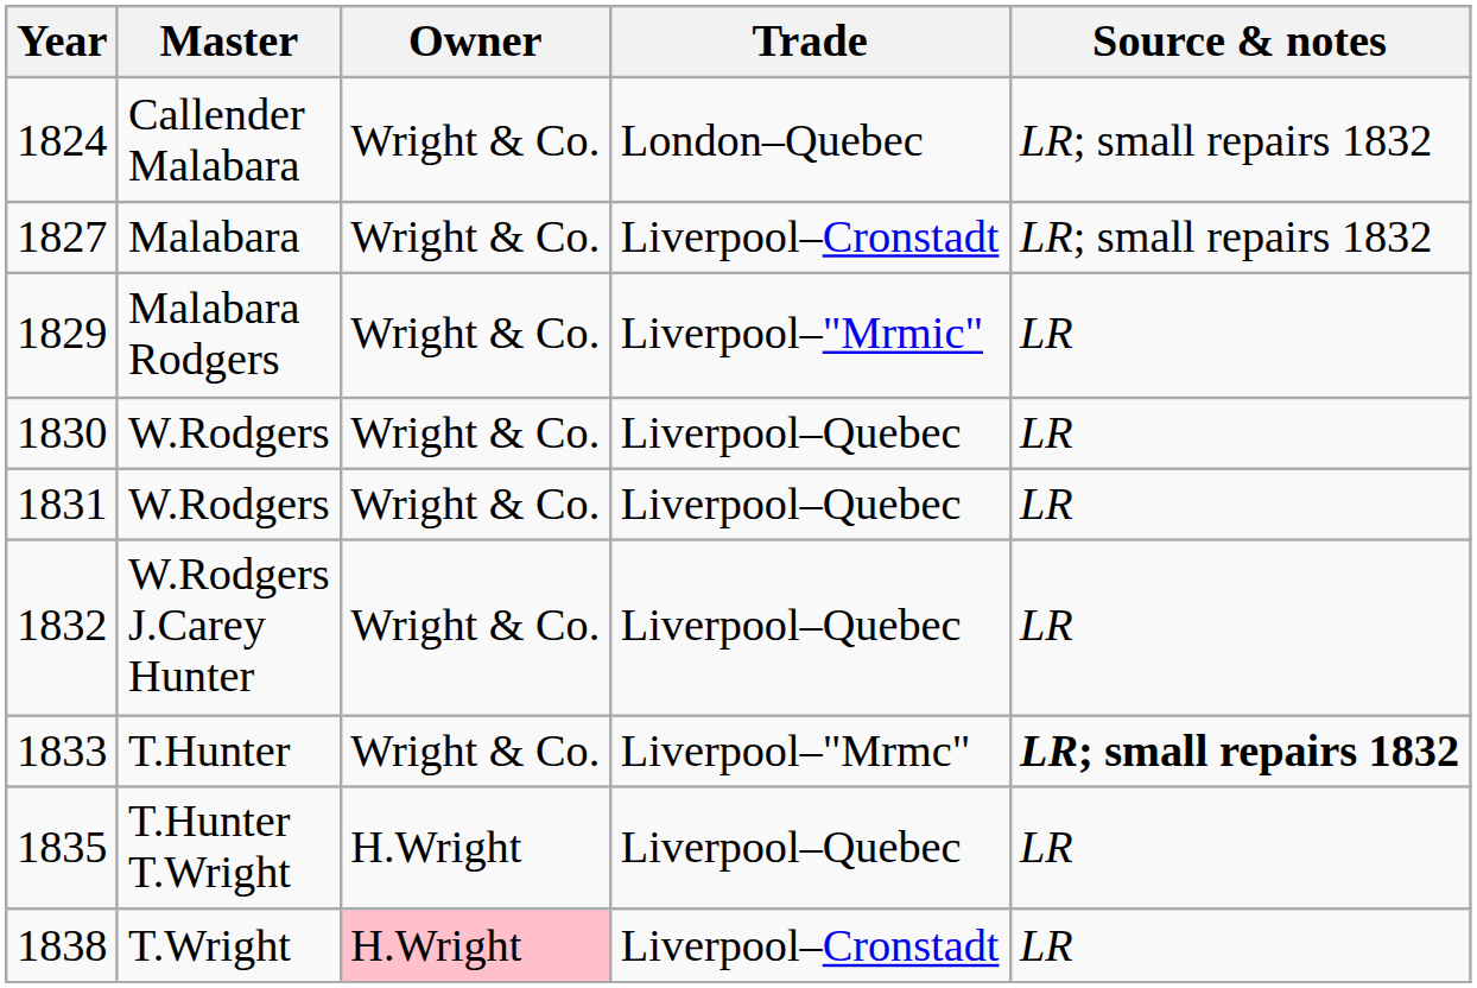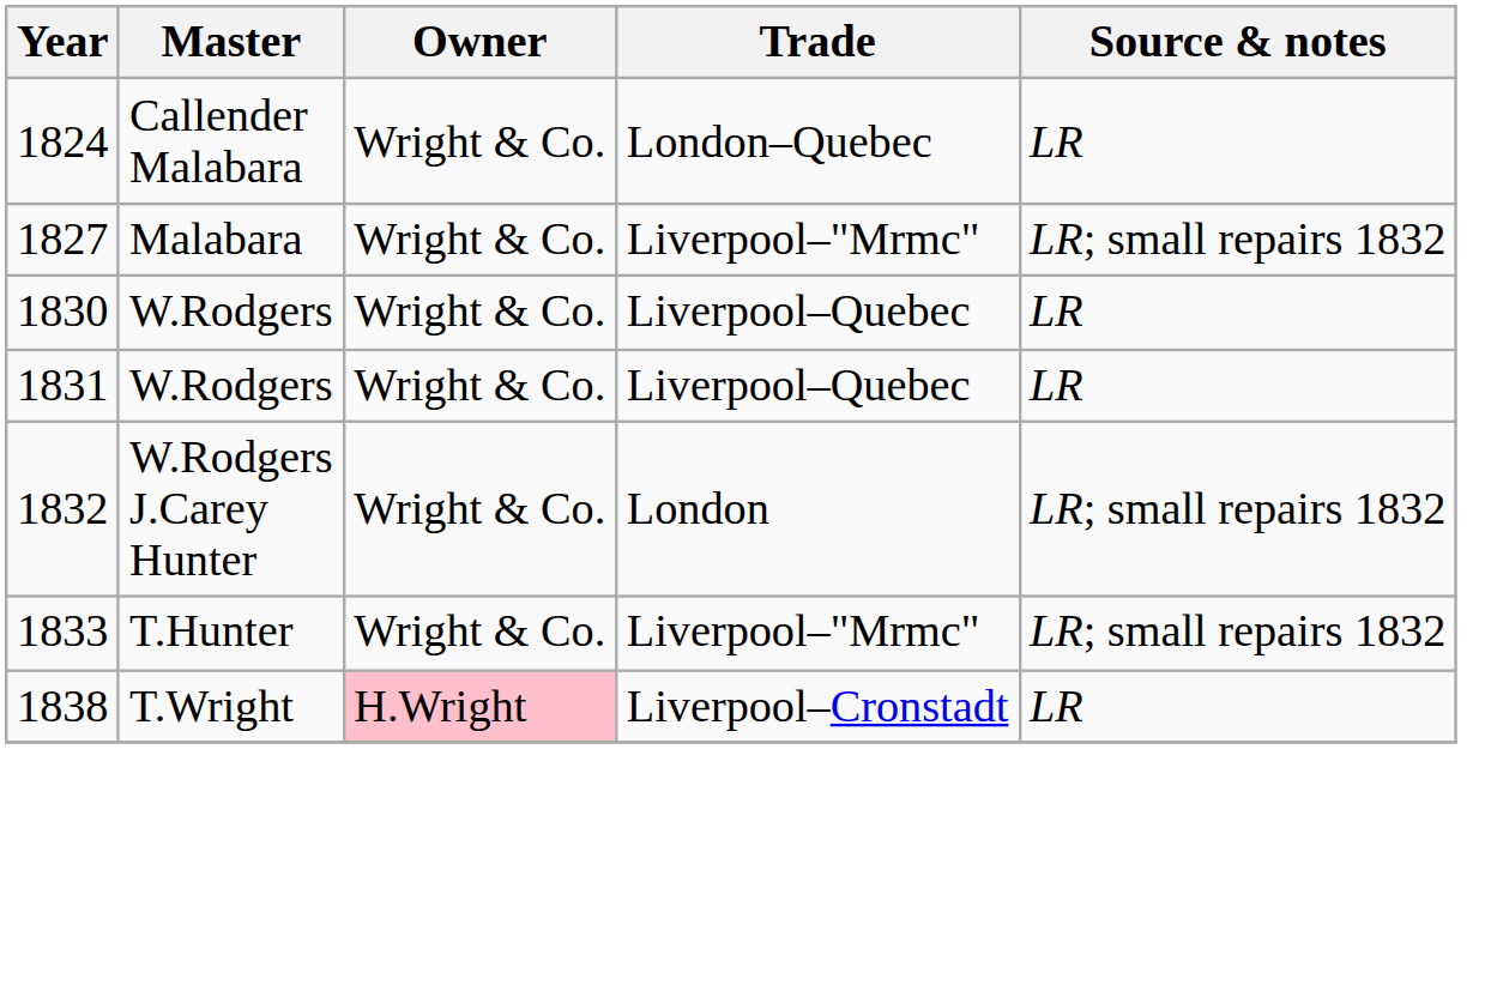 <table class=" wikitable">
 <tr>
 <th>Year</th>
 <th>Master</th>
 <th>Owner</th>
 <th>Trade</th>
 <th>Source & notes</th>
 </tr>
 <tr>
 <td>1824</td>
 <td>Callender<br>Malabara</td>
 <td>Wright & Co.</td>
 <td>London–Quebec</td>
-<td><em>LR</em>;  small repairs 1832</td>
+<td><em>LR</em></td>
 </tr>
 <tr>
 <td>1827</td>
 <td>Malabara</td>
 <td>Wright & Co.</td>
-<td>Liverpool–<a href='#'>Cronstadt</a></td>
+<td>Liverpool–"Mrmc"</td>
 <td><em>LR</em>;  small repairs 1832</td>
-</tr>
-<tr>
-<td>1829</td>
-<td>Malabara<br>Rodgers</td>
-<td>Wright & Co.</td>
-<td>Liverpool–<a href='#'>"Mrmic"</a></td>
-<td><em>LR</em></td>
 </tr>
 <tr>
 <td>1830</td>
 <td>W.Rodgers</td>
 <td>Wright & Co.</td>
 <td>Liverpool–Quebec</td>
 <td><em>LR</em></td>
 </tr>
 <tr>
 <td>1831</td>
 <td>W.Rodgers</td>
 <td>Wright & Co.</td>
 <td>Liverpool–Quebec</td>
 <td><em>LR</em></td>
 </tr>
 <tr>
 <td>1832</td>
 <td>W.Rodgers<br>J.Carey<br>Hunter</td>
 <td>Wright & Co.</td>
-<td>Liverpool–Quebec</td>
-<td><em>LR</em></td>
+<td>London</td>
+<td><em>LR</em>;  small repairs 1832</td>
 </tr>
 <tr>
 <td>1833</td>
 <td>T.Hunter</td>
 <td>Wright & Co.</td>
 <td>Liverpool–"Mrmc"</td>
-<td><strong><em>LR</em>;  small repairs 1832</strong></td>
-</tr>
-<tr>
-<td>1835</td>
-<td>T.Hunter<br>T.Wright</td>
-<td>H.Wright</td>
-<td>Liverpool–Quebec</td>
-<td><em>LR</em></td>
+<td><em>LR</em>;  small repairs 1832</td>
 </tr>
 <tr>
 <td>1838</td>
 <td>T.Wright</td>
 <td style="background: pink;">H.Wright</td>
 <td>Liverpool–<a href='#'>Cronstadt</a></td>
 <td><em>LR</em></td>
 </tr>
 <tr>
 </tr>
 </table>
